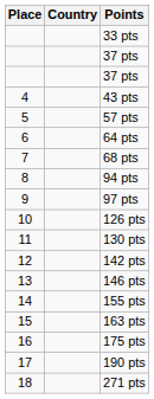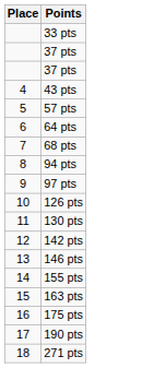 <table class=wikitable>
 <tr>
 <th>Place</th>
-<th>Country</th>
 <th>Points</th>
 </tr>
 <tr>
 <td align=center></td>
-<td></td>
 <td>33 pts</td>
 </tr>
 <tr>
 <td align=center></td>
-<td></td>
 <td>37 pts</td>
 </tr>
 <tr>
 <td align=center></td>
-<td></td>
 <td>37 pts</td>
 </tr>
 <tr>
 <td align=center>4</td>
-<td></td>
 <td>43 pts</td>
 </tr>
 <tr>
 <td align=center>5</td>
-<td></td>
 <td>57 pts</td>
 </tr>
 <tr>
 <td align=center>6</td>
-<td></td>
 <td>64 pts</td>
 </tr>
 <tr>
 <td align=center>7</td>
-<td></td>
 <td>68 pts</td>
 </tr>
 <tr>
 <td align=center>8</td>
-<td></td>
 <td>94 pts</td>
 </tr>
 <tr>
 <td align=center>9</td>
-<td></td>
 <td>97 pts</td>
 </tr>
 <tr>
 <td align=center>10</td>
-<td></td>
 <td>126 pts</td>
 </tr>
 <tr>
 <td align=center>11</td>
-<td></td>
 <td>130 pts</td>
 </tr>
 <tr>
 <td align=center>12</td>
-<td></td>
 <td>142 pts</td>
 </tr>
 <tr>
 <td align=center>13</td>
-<td></td>
 <td>146 pts</td>
 </tr>
 <tr>
 <td align=center>14</td>
-<td></td>
 <td>155 pts</td>
 </tr>
 <tr>
 <td align=center>15</td>
-<td></td>
 <td>163 pts</td>
 </tr>
 <tr>
 <td align=center>16</td>
-<td></td>
 <td>175 pts</td>
 </tr>
 <tr>
 <td align=center>17</td>
-<td></td>
 <td>190 pts</td>
 </tr>
 <tr>
 <td align=center>18</td>
-<td></td>
 <td>271 pts</td>
 </tr>
 </table>
